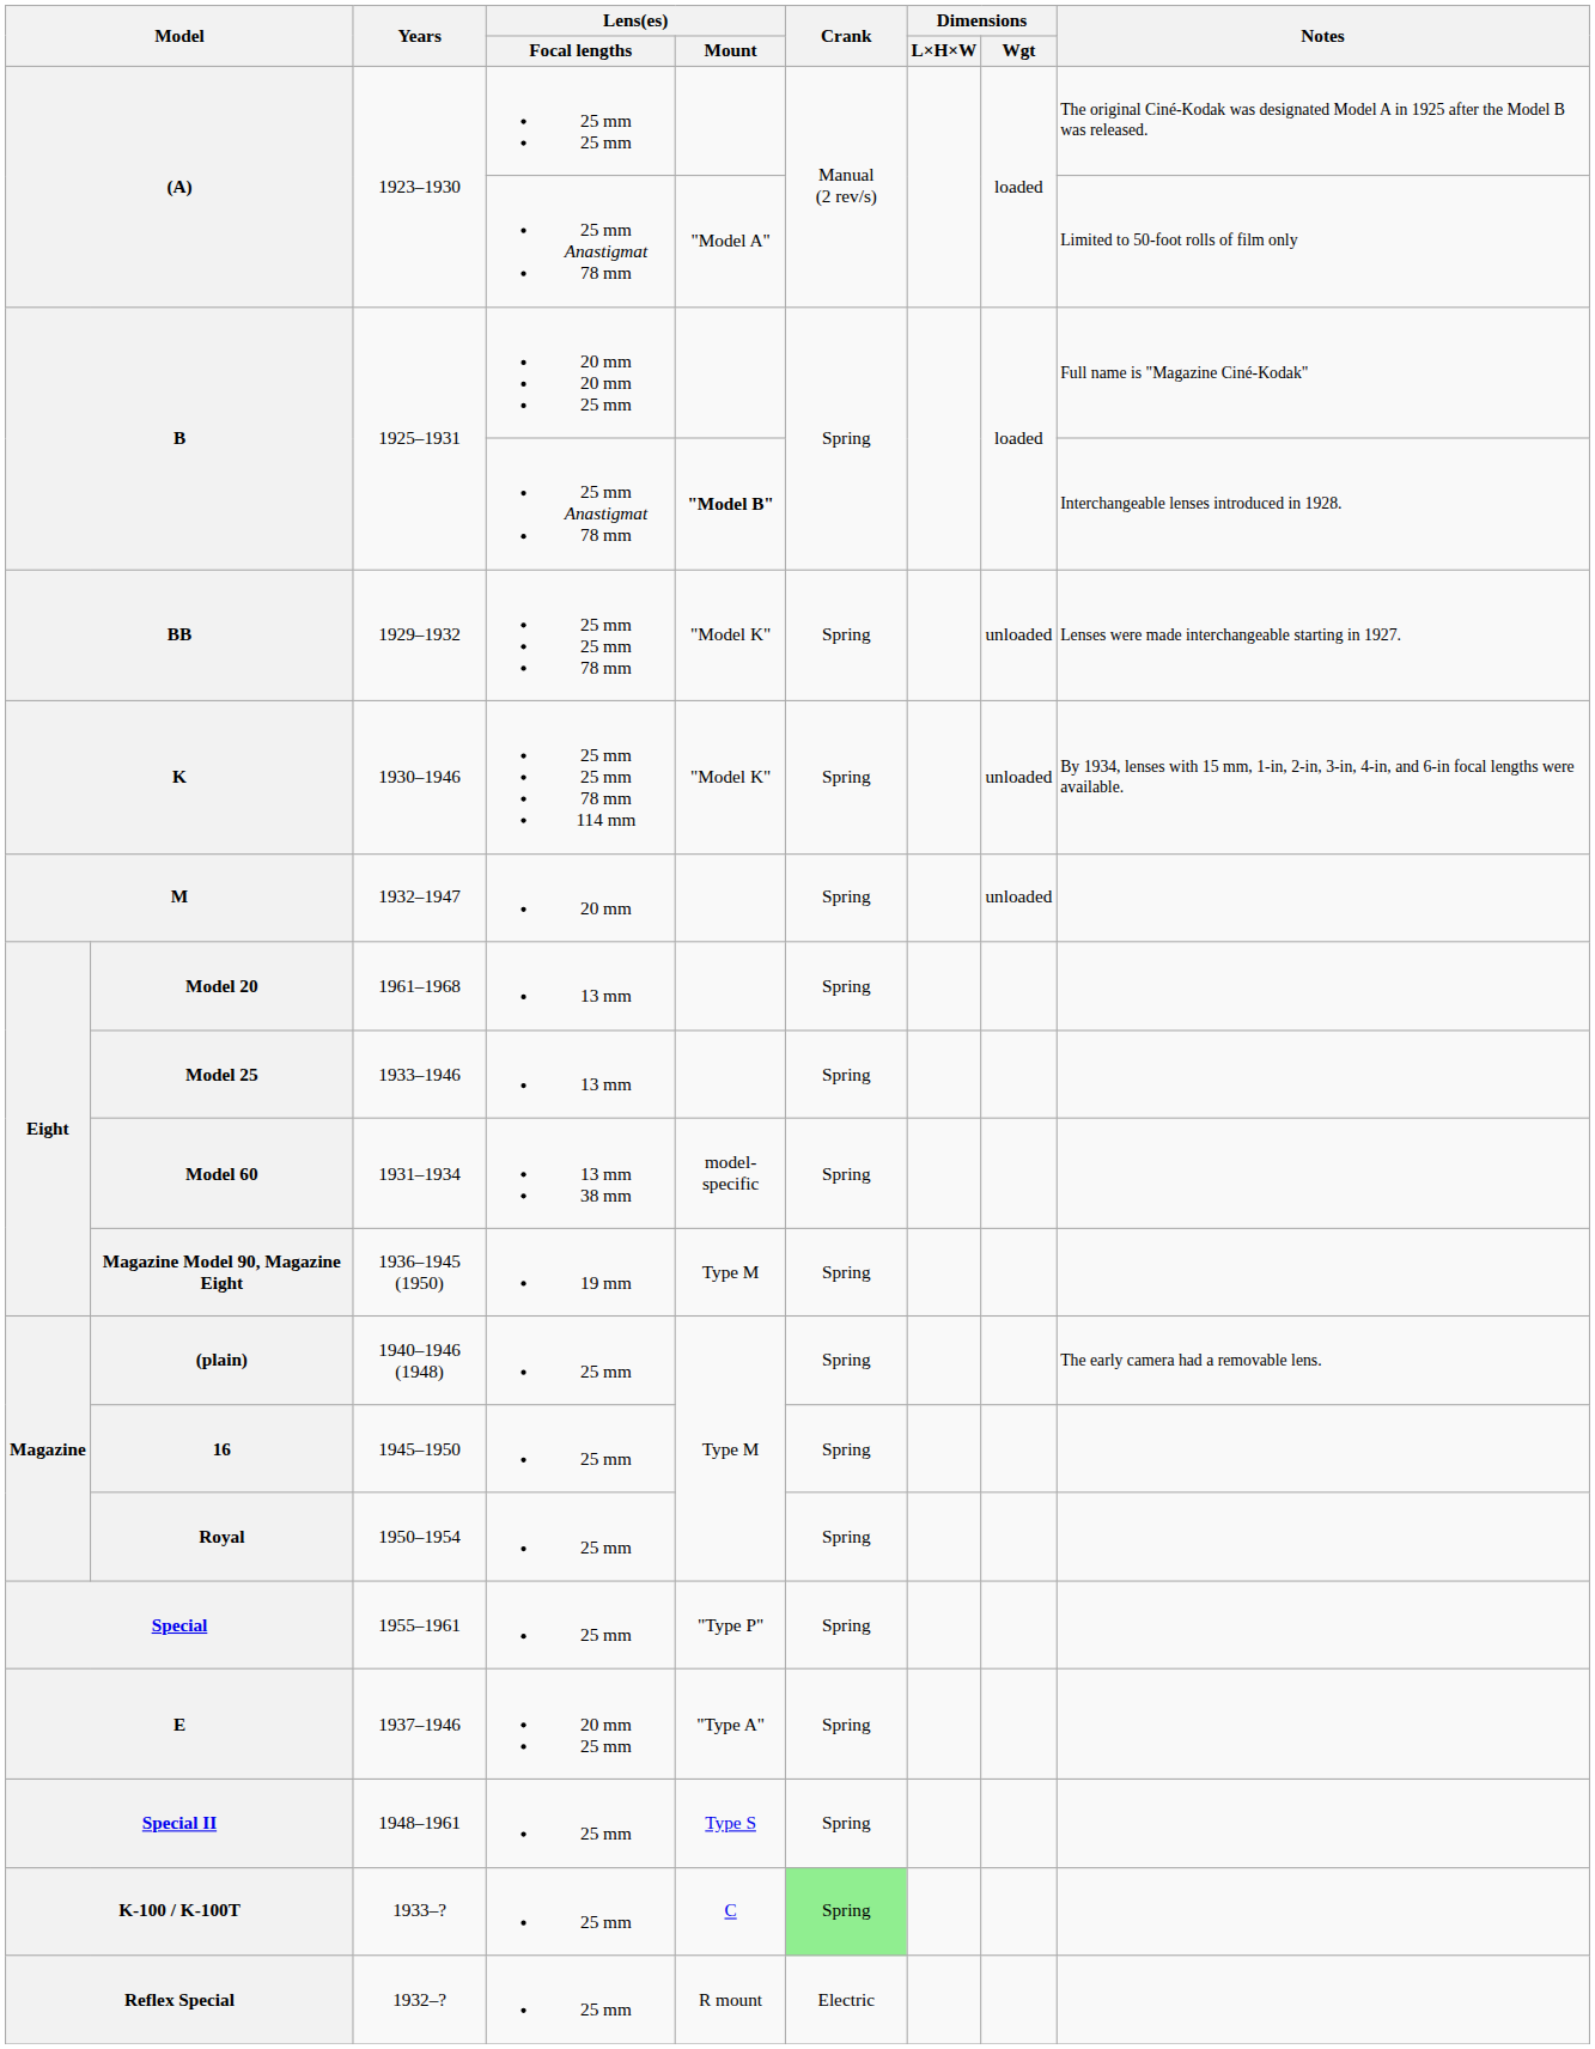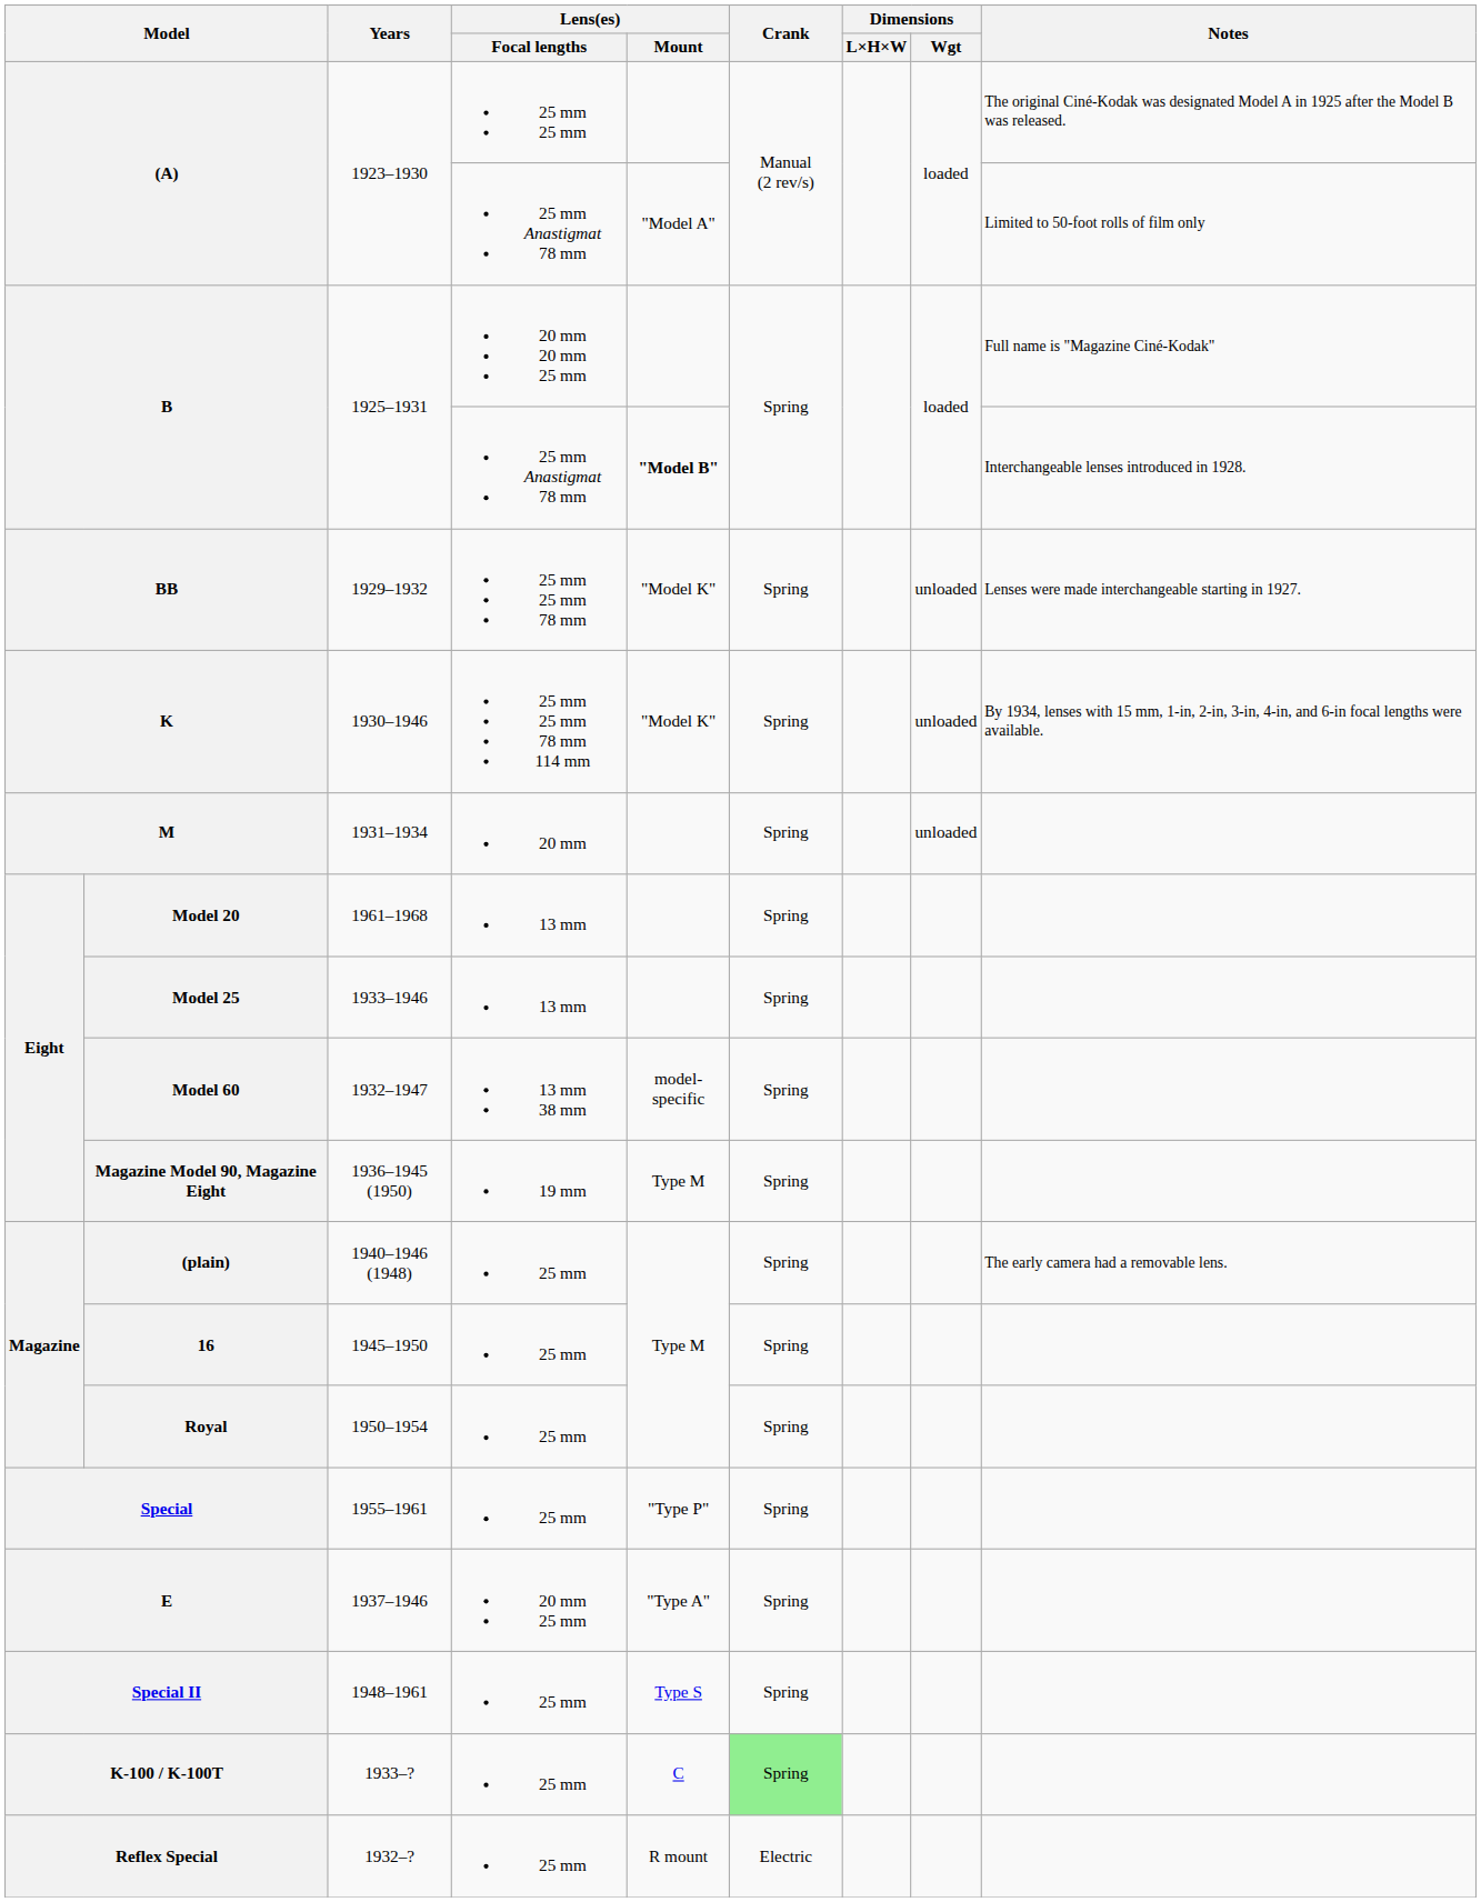 <table class="wikitable" style="font-size:90%;text-align:center;">
 <tr>
 <th rowspan=2 colspan=2>Model</th>
 <th rowspan=2>Years</th>
 <th colspan=2>Lens(es)</th>
 <th rowspan=2>Crank</th>
 <th colspan=2>Dimensions</th>
 <th rowspan=2>Notes</th>
 </tr>
 <tr>
 <th>Focal lengths</th>
 <th>Mount</th>
 <th>L×H×W</th>
 <th>Wgt</th>
 </tr>
 <tr>
 <th colspan=2 rowspan=2>(A)</th>
 <td rowspan=2>1923–1930</td>
 <td><br><ul><li>25 mm </li><li>25 mm </li></ul></td>
 <td></td>
 <td rowspan=2>Manual (2 rev/s)</td>
 <td rowspan=2></td>
 <td rowspan=2> loaded</td>
 <td style="font-size:90%;text-align:left;">The original Ciné-Kodak was designated Model A in 1925 after the Model B was released.</td>
 </tr>
 <tr>
 <td><br><ul><li>25 mm  <em>Anastigmat</em></li><li>78 mm </li></ul></td>
 <td>"Model A"</td>
 <td style="font-size:90%;text-align:left;">Limited to 50-foot rolls of film only</td>
 </tr>
 <tr>
 <th colspan=2 rowspan=2>B</th>
 <td rowspan=2>1925–1931</td>
 <td><br><ul><li>20 mm </li><li>20 mm </li><li>25 mm </li></ul></td>
 <td></td>
 <td rowspan=2>Spring</td>
 <td rowspan=2></td>
 <td rowspan=2> loaded</td>
 <td style="font-size:90%;text-align:left;">Full name is "Magazine Ciné-Kodak"</td>
 </tr>
 <tr>
 <td><br><ul><li>25 mm  <em>Anastigmat</em></li><li>78 mm </li></ul></td>
 <td><strong>"Model B"</strong></td>
 <td style="font-size:90%;text-align:left;">Interchangeable lenses introduced in 1928.</td>
 </tr>
 <tr>
 <th colspan=2>BB</th>
 <td>1929–1932</td>
 <td><br><ul><li>25 mm </li><li>25 mm </li><li>78 mm </li></ul></td>
 <td>"Model K"</td>
 <td>Spring</td>
 <td></td>
 <td> unloaded</td>
 <td style="font-size:90%;text-align:left;">Lenses were made interchangeable starting in 1927.</td>
 </tr>
 <tr>
 <th colspan=2>K</th>
 <td>1930–1946</td>
 <td><br><ul><li>25 mm </li><li>25 mm </li><li>78 mm </li><li>114 mm </li></ul></td>
 <td>"Model K"</td>
 <td>Spring</td>
 <td></td>
 <td> unloaded</td>
 <td style="font-size:90%;text-align:left;">By 1934, lenses with 15 mm, 1-in, 2-in, 3-in, 4-in, and 6-in focal lengths were available.</td>
 </tr>
 <tr>
 <th colspan=2>M</th>
-<td>1932–1947</td>
+<td>1931–1934</td>
 <td><br><ul><li>20 mm </li></ul></td>
 <td></td>
 <td>Spring</td>
 <td></td>
 <td> unloaded</td>
 <td style="font-size:90%;text-align:left;"></td>
 </tr>
 <tr>
 <th rowspan=4>Eight</th>
 <th>Model 20</th>
 <td>1961–1968</td>
 <td><br><ul><li>13 mm </li></ul></td>
 <td></td>
 <td>Spring</td>
 <td></td>
 <td></td>
 <td style="font-size:90%;text-align:left;"></td>
 </tr>
 <tr>
 <th>Model 25</th>
 <td>1933–1946</td>
 <td><br><ul><li>13 mm </li></ul></td>
 <td></td>
 <td>Spring</td>
 <td></td>
 <td></td>
 <td style="font-size:90%;text-align:left;"></td>
 </tr>
 <tr>
 <th>Model 60</th>
-<td>1931–1934</td>
+<td>1932–1947</td>
 <td><br><ul><li>13 mm </li><li>38 mm </li></ul></td>
 <td>model-specific</td>
 <td>Spring</td>
 <td></td>
 <td></td>
 <td style="font-size:90%;text-align:left;"></td>
 </tr>
 <tr>
 <th>Magazine Model 90, Magazine Eight</th>
 <td>1936–1945 (1950)</td>
 <td><br><ul><li>19 mm </li></ul></td>
 <td>Type M</td>
 <td>Spring</td>
 <td></td>
 <td></td>
 <td style="font-size:90%;text-align:left;"></td>
 </tr>
 <tr>
 <th rowspan=3>Magazine</th>
 <th>(plain)</th>
 <td>1940–1946 (1948)</td>
 <td><br><ul><li>25 mm </li></ul></td>
 <td rowspan=3>Type M</td>
 <td>Spring</td>
 <td></td>
 <td></td>
 <td style="font-size:90%;text-align:left;">The early  camera had a removable lens.</td>
 </tr>
 <tr>
 <th>16</th>
 <td>1945–1950</td>
 <td><br><ul><li>25 mm </li></ul></td>
 <td>Spring</td>
 <td></td>
 <td></td>
 <td style="font-size:90%;text-align:left;"></td>
 </tr>
 <tr>
 <th>Royal</th>
 <td>1950–1954</td>
 <td><br><ul><li>25 mm </li></ul></td>
 <td>Spring</td>
 <td></td>
 <td></td>
 <td style="font-size:90%;text-align:left;"></td>
 </tr>
 <tr>
 <th colspan=2><a href='#'>Special</a></th>
 <td>1955–1961</td>
 <td><br><ul><li>25 mm </li></ul></td>
 <td>"Type P"</td>
 <td>Spring</td>
 <td></td>
 <td></td>
 <td style="font-size:90%;text-align:left;"></td>
 </tr>
 <tr>
 <th colspan=2>E</th>
 <td>1937–1946</td>
 <td><br><ul><li>20 mm </li><li>25 mm </li></ul></td>
 <td>"Type A"</td>
 <td>Spring</td>
 <td></td>
 <td></td>
 <td style="font-size:90%;text-align:left;"></td>
 </tr>
 <tr>
 <th colspan=2><a href='#'>Special II</a></th>
 <td>1948–1961</td>
 <td><br><ul><li>25 mm </li></ul></td>
 <td><a href='#'>Type S</a></td>
 <td>Spring</td>
 <td></td>
 <td></td>
 <td style="font-size:90%;text-align:left;"></td>
 </tr>
 <tr>
 <th colspan=2>K-100 / K-100T</th>
 <td>1933–?</td>
 <td><br><ul><li>25 mm </li></ul></td>
 <td><a href='#'>C</a></td>
 <td style="background: lightgreen;">Spring</td>
 <td></td>
 <td></td>
 <td style="font-size:90%;text-align:left;"></td>
 </tr>
 <tr>
 <th colspan=2>Reflex Special</th>
 <td>1932–?</td>
 <td><br><ul><li>25 mm </li></ul></td>
 <td>R mount</td>
 <td>Electric</td>
 <td></td>
 <td></td>
 <td style="font-size:90%;text-align:left;"></td>
 </tr>
 </table>
